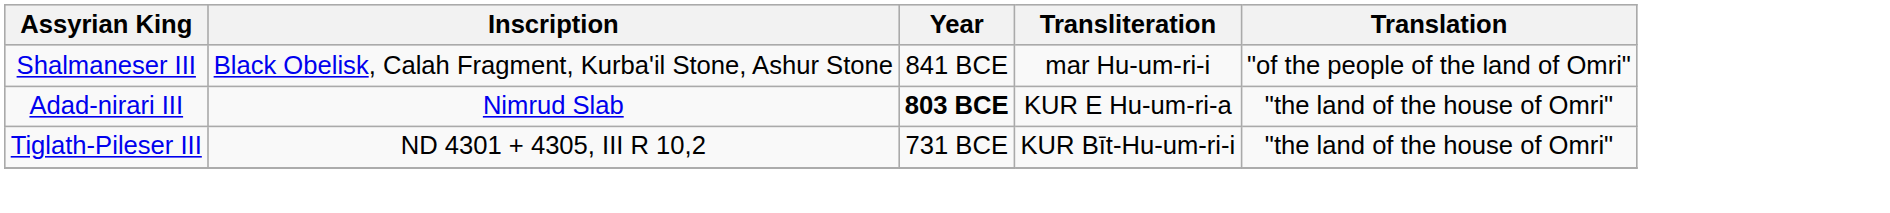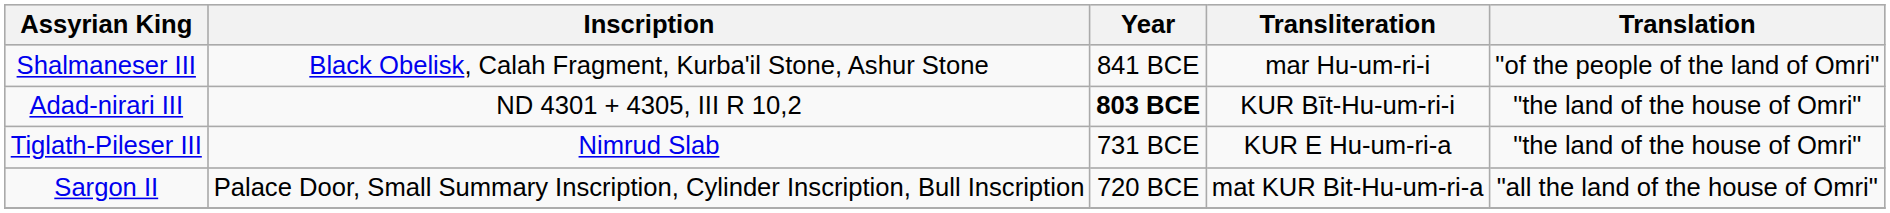 <table class="wikitable" style="text-align:center;">
 <tr>
 <th scope="col">Assyrian King</th>
 <th scope="col">Inscription</th>
 <th scope="col">Year</th>
 <th scope="col">Transliteration</th>
 <th scope="col">Translation</th>
 </tr>
 <tr>
 <td><a href='#'>Shalmaneser III</a></td>
 <td><a href='#'>Black Obelisk</a>, Calah Fragment, Kurba'il Stone, Ashur Stone</td>
 <td>841 BCE</td>
 <td>mar Hu-um-ri-i</td>
 <td>"of the people of the land of Omri"</td>
 </tr>
 <tr>
 <td><a href='#'>Adad-nirari III</a></td>
+<td>ND 4301 + 4305, III R 10,2</td>
+<td><strong>803 BCE</strong></td>
+<td>KUR Bīt-Hu-um-ri-i</td>
+<td>"the land of the house of Omri"</td>
+</tr>
+<tr>
+<td><a href='#'>Tiglath-Pileser III</a></td>
 <td><a href='#'>Nimrud Slab</a></td>
-<td><strong>803 BCE</strong></td>
+<td>731 BCE</td>
 <td>KUR E Hu-um-ri-a</td>
 <td>"the land of the house of Omri"</td>
 </tr>
 <tr>
-<td><a href='#'>Tiglath-Pileser III</a></td>
-<td>ND 4301 + 4305, III R 10,2</td>
-<td>731 BCE</td>
-<td>KUR Bīt-Hu-um-ri-i</td>
-<td>"the land of the house of Omri"</td>
+<td><a href='#'>Sargon II</a></td>
+<td>Palace Door, Small Summary Inscription, Cylinder Inscription, Bull Inscription</td>
+<td>720 BCE</td>
+<td>mat KUR Bit-Hu-um-ri-a</td>
+<td>"all the land of the house of Omri"</td>
 </tr>
 <tr>
 </tr>
 </table>
